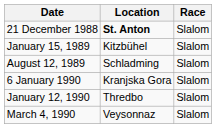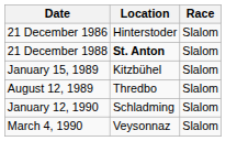 <table class="wikitable">
 <tr>
 <th>Date</th>
 <th>Location</th>
 <th>Race</th>
+</tr>
+<tr>
+<td>21 December 1986</td>
+<td> Hinterstoder</td>
+<td>Slalom</td>
 </tr>
 <tr>
 <td>21 December 1988</td>
 <td><strong> St. Anton</strong></td>
 <td>Slalom</td>
 </tr>
 <tr>
 <td>January 15, 1989</td>
 <td> Kitzbühel</td>
 <td>Slalom</td>
 </tr>
 <tr>
 <td>August 12, 1989</td>
-<td> Schladming</td>
-<td>Slalom</td>
-</tr>
-<tr>
-<td>6 January 1990</td>
-<td> Kranjska Gora</td>
+<td> Thredbo</td>
 <td>Slalom</td>
 </tr>
 <tr>
 <td>January 12, 1990</td>
-<td> Thredbo</td>
+<td> Schladming</td>
 <td>Slalom</td>
 </tr>
 <tr>
 <td>March 4, 1990</td>
 <td> Veysonnaz</td>
 <td>Slalom</td>
 </tr>
 </table>
